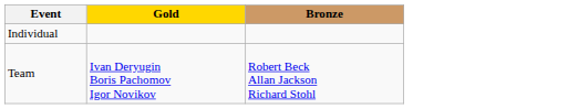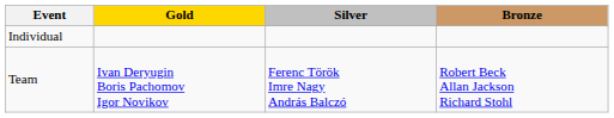 <table class="wikitable">
 <tr>
 <th width="100">Event</th>
 <th style="background-color:gold;" width="200"> Gold</th>
+<th style="background-color:silver;" width="200">Silver</th>
 <th style="background-color:#CC9966;" width="200"> Bronze</th>
 </tr>
 <tr>
 <td>Individual</td>
 <td></td>
 <td></td>
+<td></td>
 </tr>
 <tr>
 <td>Team</td>
 <td> <br> <a href='#'>Ivan Deryugin</a> <br> <a href='#'>Boris Pachomov</a><br> <a href='#'>Igor Novikov</a></td>
+<td> <br><a href='#'>Ferenc Török</a><br> <a href='#'>Imre Nagy</a><br> <a href='#'>András Balczó</a></td>
 <td> <br><a href='#'>Robert Beck</a><br> <a href='#'>Allan Jackson</a><br> <a href='#'>Richard Stohl</a></td>
 </tr>
 </table>
